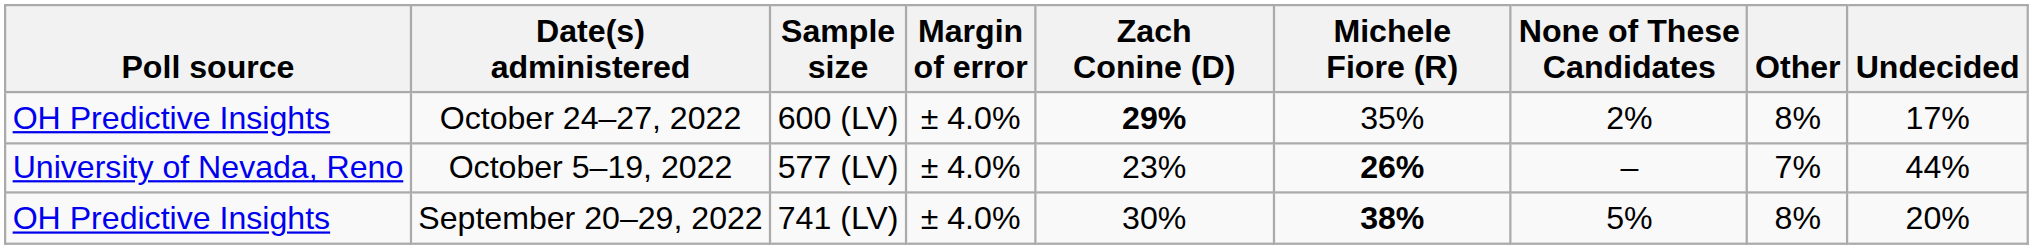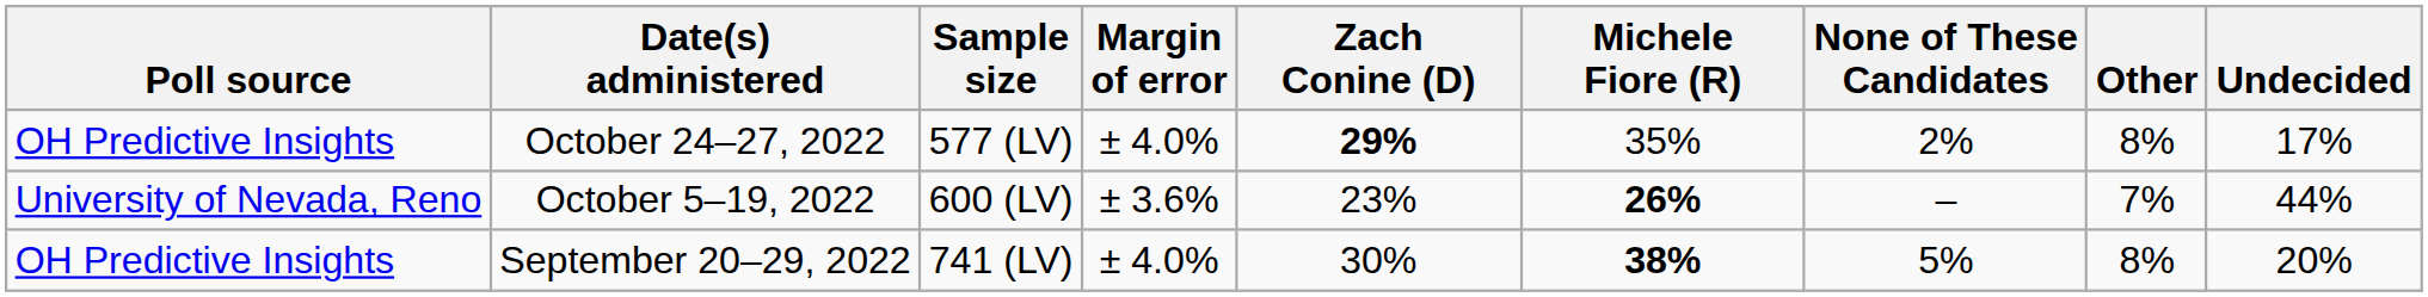 <table class="wikitable" style="font-size:90%;text-align:center;">
 <tr valign=bottom>
 <th>Poll source</th>
 <th>Date(s)<br>administered</th>
 <th>Sample<br>size</th>
 <th>Margin<br>of error</th>
 <th style="width:100px;">Zach<br>Conine (D)</th>
 <th style="width:100px;">Michele<br>Fiore (R)</th>
 <th>None of These<br>Candidates</th>
 <th>Other</th>
 <th>Undecided</th>
 </tr>
 <tr>
 <td style="text-align:left;"><a href='#'>OH Predictive Insights</a></td>
 <td>October 24–27, 2022</td>
-<td>600 (LV)</td>
+<td>577 (LV)</td>
 <td>± 4.0%</td>
 <td><strong>29%</strong></td>
 <td>35%</td>
 <td>2%</td>
 <td>8%</td>
 <td>17%</td>
 </tr>
 <tr>
 <td style="text-align:left;"><a href='#'>University of Nevada, Reno</a></td>
 <td>October 5–19, 2022</td>
-<td>577 (LV)</td>
-<td>± 4.0%</td>
+<td>600 (LV)</td>
+<td>± 3.6%</td>
 <td>23%</td>
 <td><strong>26%</strong></td>
 <td>–</td>
 <td>7%</td>
 <td>44%</td>
 </tr>
 <tr>
 <td style="text-align:left;"><a href='#'>OH Predictive Insights</a></td>
 <td>September 20–29, 2022</td>
 <td>741 (LV)</td>
 <td>± 4.0%</td>
 <td>30%</td>
 <td><strong>38%</strong></td>
 <td>5%</td>
 <td>8%</td>
 <td>20%</td>
 </tr>
 </table>
